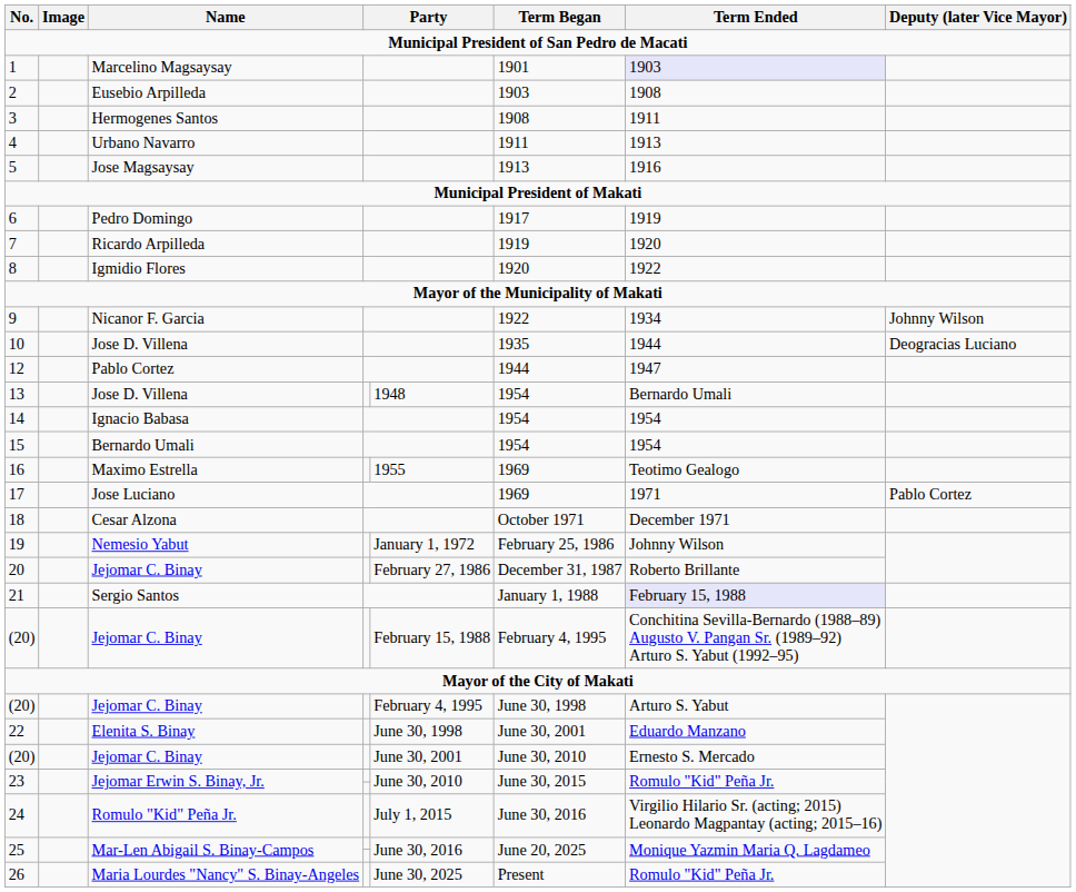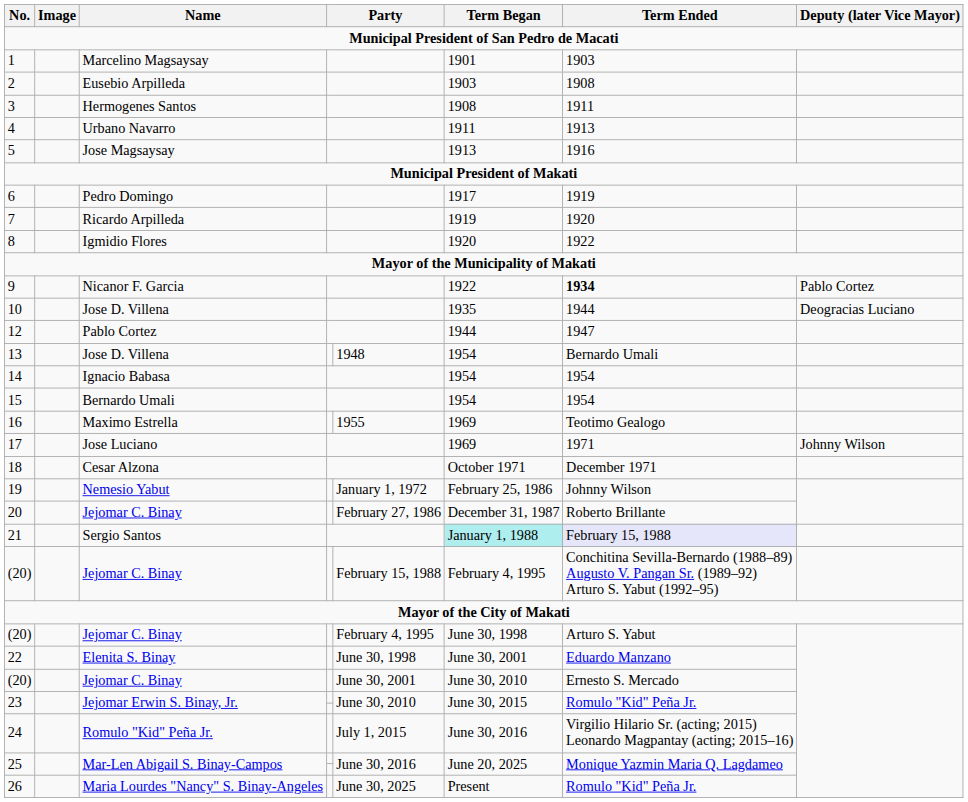 <table class=wikitable>
 <tr>
 <th>No.</th>
 <th>Image</th>
 <th>Name</th>
 <th colspan="2">Party</th>
 <th>Term Began</th>
 <th>Term Ended</th>
 <th>Deputy (later Vice Mayor)</th>
 </tr>
 <tr>
 <td colspan="8" align="center"><strong>Municipal President of San Pedro de Macati</strong></td>
 </tr>
 <tr>
 <td>1</td>
 <td></td>
 <td>Marcelino Magsaysay</td>
 <td colspan="2"></td>
 <td>1901</td>
-<td style="background: lavender;">1903</td>
+<td>1903</td>
 <td></td>
 </tr>
 <tr>
 <td>2</td>
 <td></td>
 <td>Eusebio Arpilleda</td>
 <td colspan="2"></td>
 <td>1903</td>
 <td>1908</td>
 <td></td>
 </tr>
 <tr>
 <td>3</td>
 <td></td>
 <td>Hermogenes Santos</td>
 <td colspan="2"></td>
 <td>1908</td>
 <td>1911</td>
 <td></td>
 </tr>
 <tr>
 <td>4</td>
 <td></td>
 <td>Urbano Navarro</td>
 <td colspan="2"></td>
 <td>1911</td>
 <td>1913</td>
 <td></td>
 </tr>
 <tr>
 <td>5</td>
 <td></td>
 <td>Jose Magsaysay</td>
 <td colspan="2"></td>
 <td>1913</td>
 <td>1916</td>
 <td></td>
 </tr>
 <tr>
 <td colspan="8" align="center"><strong>Municipal President of Makati</strong></td>
 </tr>
 <tr>
 <td>6</td>
 <td></td>
 <td>Pedro Domingo</td>
 <td colspan="2"></td>
 <td>1917</td>
 <td>1919</td>
 <td></td>
 </tr>
 <tr>
 <td>7</td>
 <td></td>
 <td>Ricardo Arpilleda</td>
 <td colspan="2"></td>
 <td>1919</td>
 <td>1920</td>
 <td></td>
 </tr>
 <tr>
 <td>8</td>
 <td></td>
 <td>Igmidio Flores</td>
 <td colspan="2"></td>
 <td>1920</td>
 <td>1922</td>
 <td></td>
 </tr>
 <tr>
 <td colspan="8" align="center"><strong> Mayor of the Municipality of Makati</strong></td>
 </tr>
 <tr>
 <td>9</td>
 <td></td>
 <td>Nicanor F. Garcia</td>
 <td colspan="2"></td>
 <td>1922</td>
-<td>1934</td>
-<td>Johnny Wilson</td>
+<td><strong>1934</strong></td>
+<td>Pablo Cortez</td>
 </tr>
 <tr>
 <td>10</td>
 <td></td>
 <td>Jose D. Villena</td>
 <td colspan="2"></td>
 <td>1935</td>
 <td>1944</td>
 <td>Deogracias Luciano</td>
 </tr>
 <tr>
 <td>12</td>
 <td></td>
 <td>Pablo Cortez</td>
 <td colspan="2"></td>
 <td>1944</td>
 <td>1947</td>
 <td></td>
 </tr>
 <tr>
 <td>13</td>
 <td></td>
 <td>Jose D. Villena</td>
 <td></td>
 <td>1948</td>
 <td>1954</td>
 <td>Bernardo Umali</td>
 </tr>
 <tr>
 <td>14</td>
 <td></td>
 <td>Ignacio Babasa</td>
 <td colspan="2"></td>
 <td>1954</td>
 <td>1954</td>
 <td></td>
 </tr>
 <tr>
 <td>15</td>
 <td></td>
 <td>Bernardo Umali</td>
 <td colspan="2"></td>
 <td>1954</td>
 <td>1954 </td>
 <td></td>
 </tr>
 <tr>
 <td>16</td>
 <td></td>
 <td>Maximo Estrella</td>
 <td></td>
 <td>1955</td>
 <td>1969</td>
 <td>Teotimo Gealogo</td>
 </tr>
 <tr>
 <td>17</td>
 <td></td>
 <td>Jose Luciano</td>
 <td colspan="2"></td>
 <td>1969</td>
 <td>1971</td>
-<td>Pablo Cortez</td>
+<td>Johnny Wilson</td>
 </tr>
 <tr>
 <td>18</td>
 <td></td>
 <td>Cesar Alzona</td>
 <td colspan="2"></td>
 <td>October 1971</td>
 <td>December 1971</td>
 <td></td>
 </tr>
 <tr>
 <td>19</td>
 <td></td>
 <td><a href='#'>Nemesio Yabut</a></td>
 <td></td>
 <td>January 1, 1972</td>
 <td>February 25, 1986</td>
 <td>Johnny Wilson</td>
 </tr>
 <tr>
 <td>20</td>
 <td></td>
 <td><a href='#'>Jejomar C. Binay</a></td>
 <td></td>
 <td>February 27, 1986</td>
 <td>December 31, 1987</td>
 <td>Roberto Brillante</td>
 </tr>
 <tr>
 <td>21</td>
 <td></td>
 <td>Sergio Santos</td>
 <td colspan="2"></td>
-<td>January 1, 1988</td>
+<td style="background: paleturquoise;">January 1, 1988</td>
 <td style="background: lavender;">February 15, 1988</td>
 <td></td>
 </tr>
 <tr>
 <td>(20)</td>
 <td></td>
 <td><a href='#'>Jejomar C. Binay</a></td>
 <td></td>
 <td>February 15, 1988</td>
 <td>February 4, 1995</td>
 <td>Conchitina Sevilla-Bernardo (1988–89)<br><a href='#'>Augusto V. Pangan Sr.</a> (1989–92)<br>Arturo S. Yabut (1992–95)</td>
 </tr>
 <tr>
 <td colspan="8" align="center"><strong>Mayor of the City of Makati</strong></td>
 </tr>
 <tr>
 <td>(20)</td>
 <td></td>
 <td><a href='#'>Jejomar C. Binay</a></td>
 <td></td>
 <td>February 4, 1995</td>
 <td>June 30, 1998</td>
 <td>Arturo S. Yabut</td>
 </tr>
 <tr>
 <td>22</td>
 <td></td>
 <td><a href='#'>Elenita S. Binay</a></td>
 <td></td>
 <td>June 30, 1998</td>
 <td>June 30, 2001</td>
 <td><a href='#'>Eduardo Manzano</a></td>
 </tr>
 <tr>
 <td>(20)</td>
 <td></td>
 <td><a href='#'>Jejomar C. Binay</a></td>
 <td></td>
 <td>June 30, 2001</td>
 <td>June 30, 2010</td>
 <td>Ernesto S. Mercado</td>
 </tr>
 <tr>
 <td rowspan="2">23</td>
 <td rowspan="2"></td>
 <td rowspan="2"><a href='#'>Jejomar Erwin S. Binay, Jr.</a></td>
 <td></td>
 <td rowspan="2">June 30, 2010</td>
 <td rowspan="2">June 30, 2015</td>
 <td rowspan=2><a href='#'>Romulo "Kid" Peña Jr.</a></td>
 </tr>
 <tr>
 <td></td>
 </tr>
 <tr>
 <td>24</td>
 <td></td>
 <td><a href='#'>Romulo "Kid" Peña Jr.</a></td>
 <td></td>
 <td>July 1, 2015</td>
 <td>June 30, 2016</td>
 <td>Virgilio Hilario Sr. (acting; 2015)<br>Leonardo Magpantay (acting; 2015–16)</td>
 </tr>
 <tr>
 <td rowspan="2">25</td>
 <td rowspan="2"></td>
 <td rowspan="2"><a href='#'>Mar-Len Abigail S. Binay-Campos</a></td>
 <td></td>
 <td rowspan="2">June 30, 2016</td>
 <td rowspan="2">June 20, 2025</td>
 <td rowspan="2"><a href='#'>Monique Yazmin Maria Q. Lagdameo</a></td>
 </tr>
 <tr>
 <td></td>
 </tr>
 <tr>
 <td>26</td>
 <td></td>
 <td><a href='#'>Maria Lourdes "Nancy" S. Binay-Angeles</a></td>
 <td></td>
 <td>June 30, 2025</td>
 <td>Present</td>
 <td><a href='#'>Romulo "Kid" Peña Jr.</a></td>
 </tr>
 </table>
